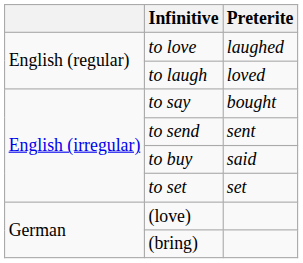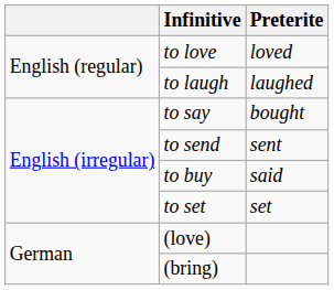 <table class="wikitable">
 <tr>
 <th></th>
 <th>Infinitive</th>
 <th>Preterite</th>
 </tr>
 <tr>
 <td rowspan=2>English (regular)</td>
 <td><em>to love</em></td>
-<td><em>laughed</em></td>
+<td><em>loved</em></td>
 </tr>
 <tr>
 <td><em>to laugh</em></td>
-<td><em>loved</em></td>
+<td><em>laughed</em></td>
 </tr>
 <tr>
 <td rowspan=4><a href='#'>English (irregular)</a></td>
 <td><em>to say</em></td>
 <td><em>bought</em></td>
 </tr>
 <tr>
 <td><em>to send</em></td>
 <td><em>sent</em></td>
 </tr>
 <tr>
 <td><em>to buy</em></td>
 <td><em>said</em></td>
 </tr>
 <tr>
 <td><em>to set</em></td>
 <td><em>set</em></td>
 </tr>
 <tr>
 <td rowspan=2>German</td>
 <td> (love)</td>
 <td></td>
 </tr>
 <tr>
 <td> (bring)</td>
 <td></td>
 </tr>
 </table>
